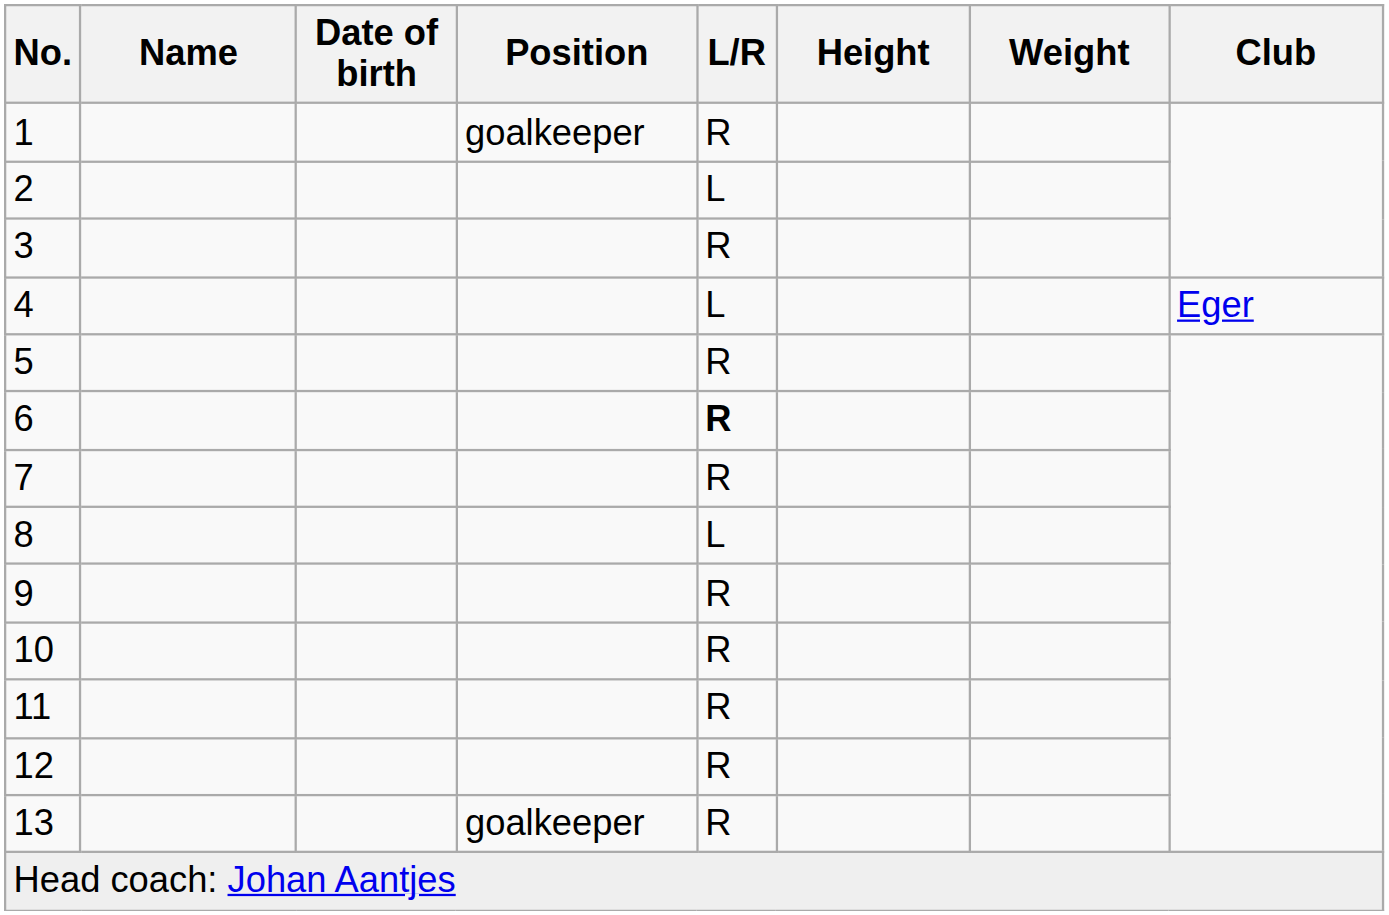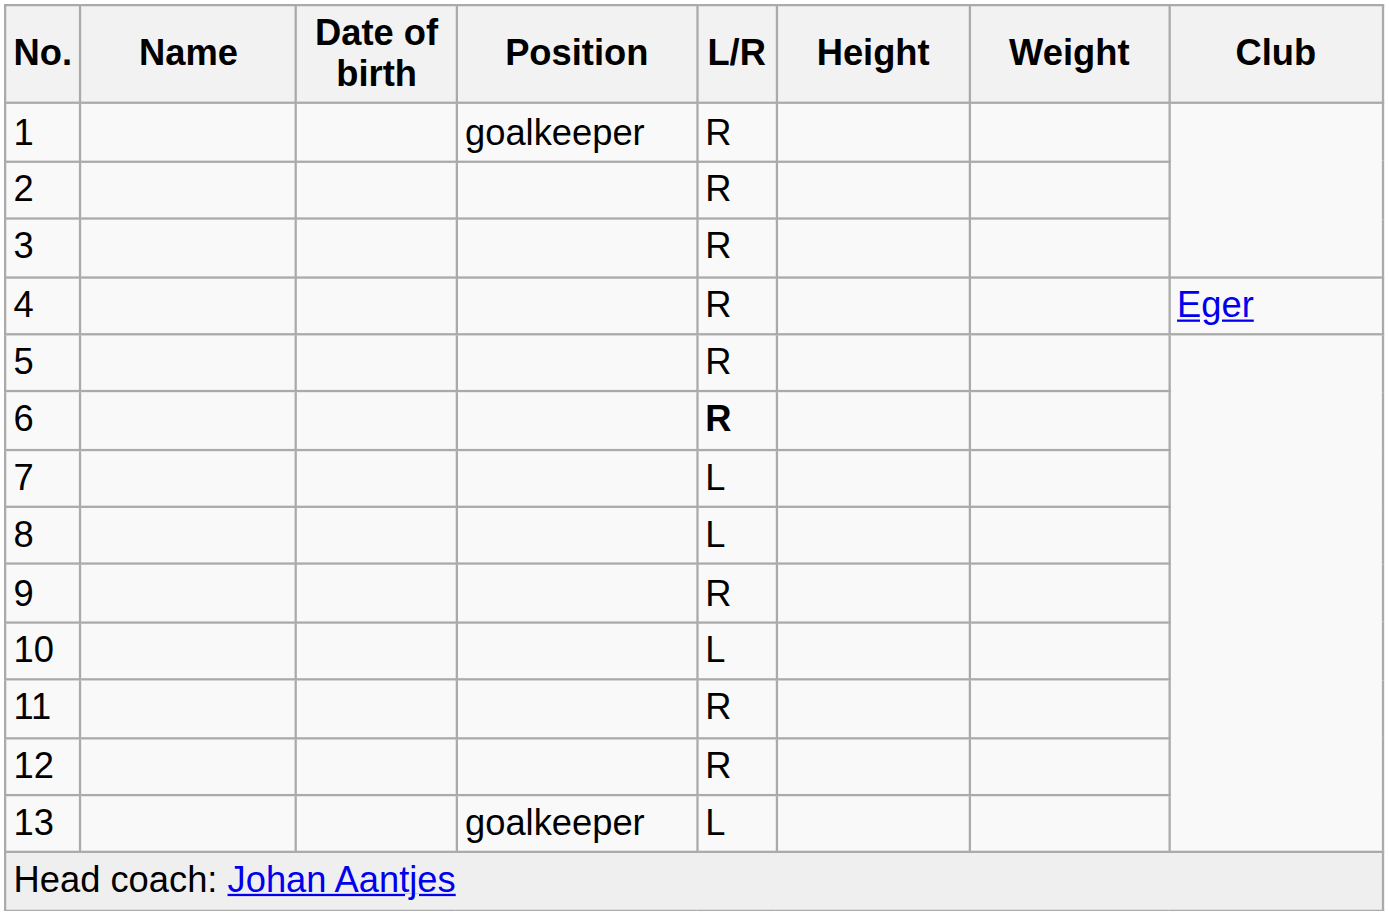 <table class=wikitable sortable style=font-size:100%; text-align:center;>
 <tr>
 <th>No.</th>
 <th style=width:12em>Name</th>
 <th style=width:8em>Date of birth</th>
 <th style=width:9em>Position</th>
 <th style=width:2em>L/R</th>
 <th style=width:9em>Height</th>
 <th style=width:9em>Weight</th>
 <th style=width:13em>Club</th>
 </tr>
 <tr>
 <td>1</td>
 <td align=left></td>
 <td></td>
 <td>goalkeeper</td>
 <td>R</td>
 <td></td>
 <td></td>
 </tr>
 <tr>
 <td>2</td>
 <td align=left></td>
 <td></td>
 <td></td>
-<td>L</td>
+<td>R</td>
 <td></td>
 <td></td>
 </tr>
 <tr>
 <td>3</td>
 <td align=left></td>
 <td></td>
 <td></td>
 <td>R</td>
 <td></td>
 <td></td>
 </tr>
 <tr>
 <td>4</td>
 <td align=left></td>
 <td></td>
 <td></td>
-<td>L</td>
+<td>R</td>
 <td></td>
 <td></td>
 <td> <a href='#'>Eger</a></td>
 </tr>
 <tr>
 <td>5</td>
 <td align=left></td>
 <td></td>
 <td></td>
 <td>R</td>
 <td></td>
 <td></td>
 </tr>
 <tr>
 <td>6</td>
 <td align=left></td>
 <td></td>
 <td></td>
 <td><strong>R</strong></td>
 <td></td>
 <td></td>
 </tr>
 <tr>
 <td>7</td>
 <td align=left></td>
 <td></td>
 <td></td>
-<td>R</td>
+<td>L</td>
 <td></td>
 <td></td>
 </tr>
 <tr>
 <td>8</td>
 <td align=left></td>
 <td></td>
 <td></td>
 <td>L</td>
 <td></td>
 <td></td>
 </tr>
 <tr>
 <td>9</td>
 <td align=left></td>
 <td></td>
 <td></td>
 <td>R</td>
 <td></td>
 <td></td>
 </tr>
 <tr>
 <td>10</td>
 <td align=left></td>
 <td></td>
 <td></td>
-<td>R</td>
+<td>L</td>
 <td></td>
 <td></td>
 </tr>
 <tr>
 <td>11</td>
 <td align=left></td>
 <td></td>
 <td></td>
 <td>R</td>
 <td></td>
 <td></td>
 </tr>
 <tr>
 <td>12</td>
 <td align=left></td>
 <td></td>
 <td></td>
 <td>R</td>
 <td></td>
 <td></td>
 </tr>
 <tr>
 <td>13</td>
 <td align=left></td>
 <td></td>
 <td>goalkeeper</td>
-<td>R</td>
+<td>L</td>
 <td></td>
 <td></td>
 </tr>
 <tr style="background:#efefef;">
 <td colspan="8" style="text-align:left;">Head coach: <a href='#'>Johan Aantjes</a></td>
 </tr>
 </table>
